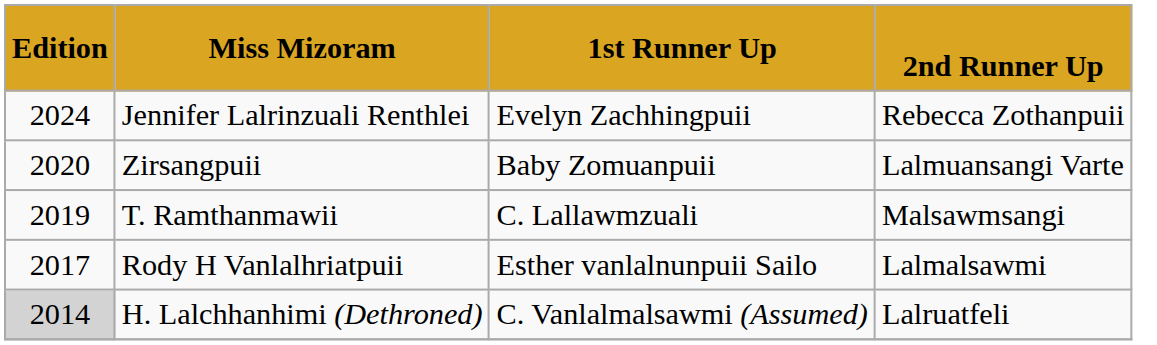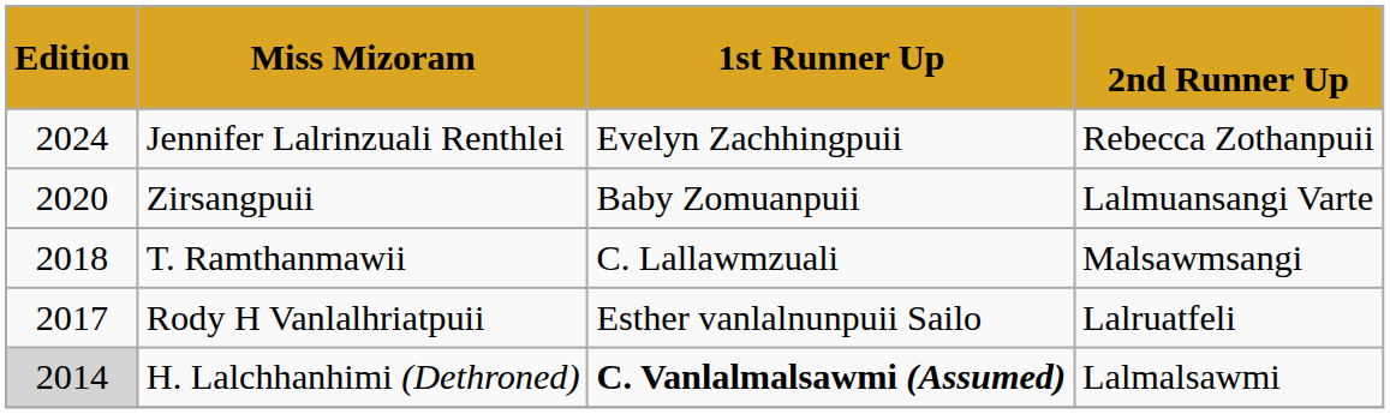 <table class="wikitable sortable" style="font-size:95%;">
 <tr>
 <th style="background-color:#DAA520">Edition</th>
 <th style="background-color:#DAA520">Miss Mizoram</th>
 <th style="background-color:#DAA520">1st Runner Up</th>
 <th style="background-color:#DAA520"><br>2nd Runner Up</th>
 </tr>
 <tr>
 <td align=center>2024</td>
 <td>Jennifer Lalrinzuali Renthlei</td>
 <td>Evelyn Zachhingpuii</td>
 <td>Rebecca Zothanpuii</td>
 </tr>
 <tr>
 <td align=center>2020</td>
 <td>Zirsangpuii</td>
 <td>Baby Zomuanpuii</td>
 <td>Lalmuansangi Varte</td>
 </tr>
 <tr>
-<td align=center>2019</td>
+<td align=center>2018</td>
 <td>T. Ramthanmawii</td>
 <td>C. Lallawmzuali</td>
 <td>Malsawmsangi</td>
 </tr>
 <tr>
 <td align=center>2017</td>
 <td>Rody H Vanlalhriatpuii</td>
 <td>Esther vanlalnunpuii Sailo</td>
-<td>Lalmalsawmi</td>
+<td>Lalruatfeli</td>
 </tr>
 <tr>
 <td align=center style="background: lightgrey;">2014</td>
 <td>H. Lalchhanhimi <em>(Dethroned)</em></td>
-<td>C. Vanlalmalsawmi <em>(Assumed)</em></td>
-<td>Lalruatfeli</td>
+<td><strong>C. Vanlalmalsawmi <em>(Assumed)</em></strong></td>
+<td>Lalmalsawmi</td>
 </tr>
 <tr>
 </tr>
 </table>
